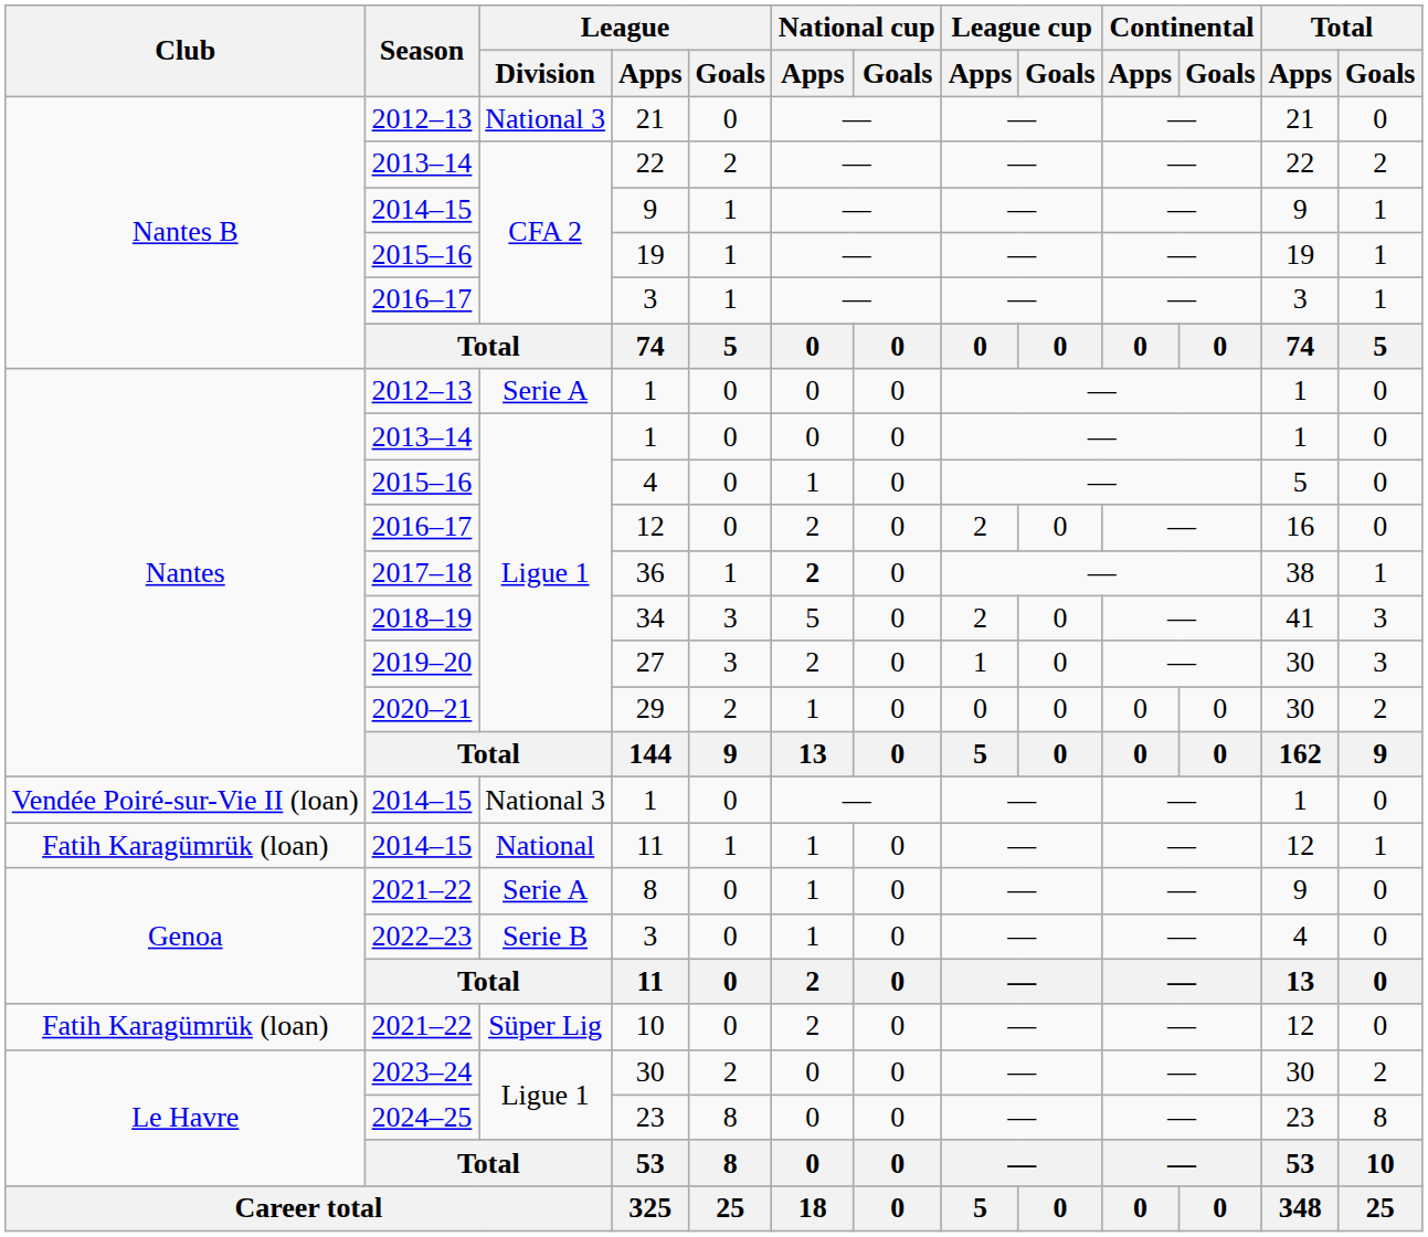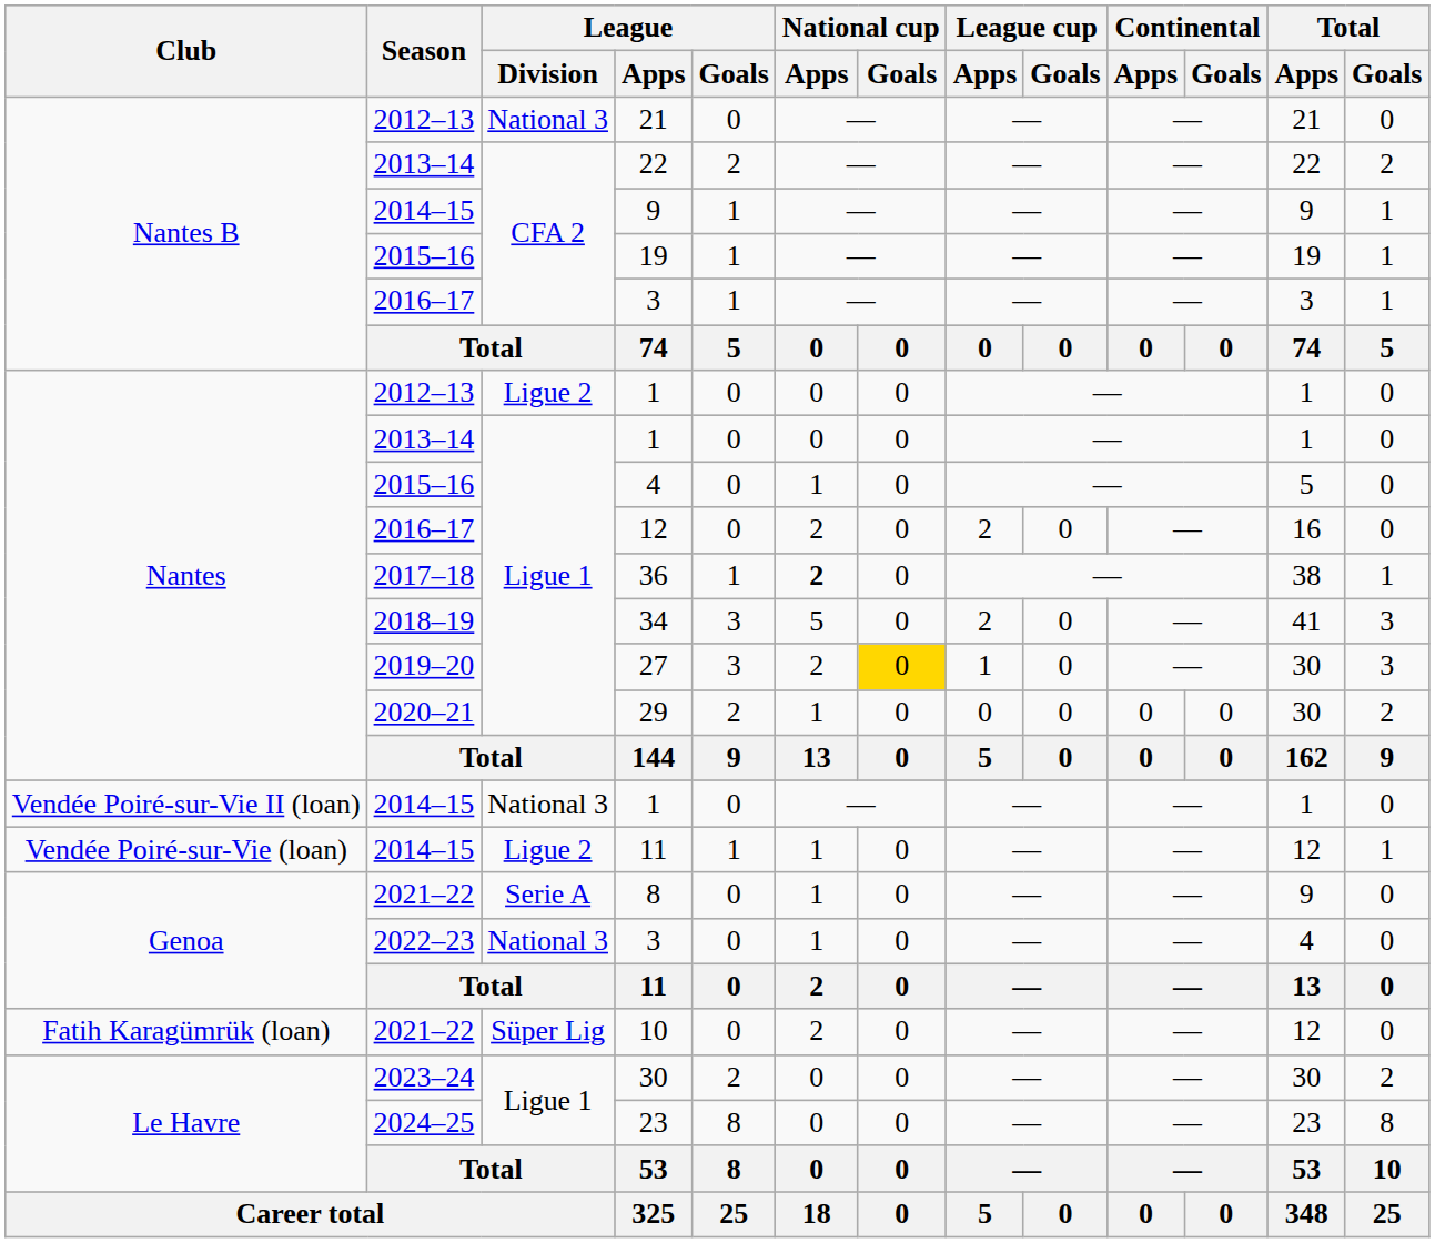 <table class="wikitable" style="text-align:center">
 <tr>
 <th rowspan="2">Club</th>
 <th rowspan="2">Season</th>
 <th colspan="3">League</th>
 <th colspan="2">National cup</th>
 <th colspan="2">League cup</th>
 <th colspan="2">Continental</th>
 <th colspan="2">Total</th>
 </tr>
 <tr>
 <th>Division</th>
 <th>Apps</th>
 <th>Goals</th>
 <th>Apps</th>
 <th>Goals</th>
 <th>Apps</th>
 <th>Goals</th>
 <th>Apps</th>
 <th>Goals</th>
 <th>Apps</th>
 <th>Goals</th>
 </tr>
 <tr>
 <td rowspan="6"><a href='#'>Nantes B</a></td>
 <td><a href='#'>2012–13</a></td>
 <td><a href='#'>National 3</a></td>
 <td>21</td>
 <td>0</td>
 <td colspan="2">—</td>
 <td colspan="2">—</td>
 <td colspan="2">—</td>
 <td>21</td>
 <td>0</td>
 </tr>
 <tr>
 <td><a href='#'>2013–14</a></td>
 <td rowspan="4"><a href='#'>CFA 2</a></td>
 <td>22</td>
 <td>2</td>
 <td colspan="2">—</td>
 <td colspan="2">—</td>
 <td colspan="2">—</td>
 <td>22</td>
 <td>2</td>
 </tr>
 <tr>
 <td><a href='#'>2014–15</a></td>
 <td>9</td>
 <td>1</td>
 <td colspan="2">—</td>
 <td colspan="2">—</td>
 <td colspan="2">—</td>
 <td>9</td>
 <td>1</td>
 </tr>
 <tr>
 <td><a href='#'>2015–16</a></td>
 <td>19</td>
 <td>1</td>
 <td colspan="2">—</td>
 <td colspan="2">—</td>
 <td colspan="2">—</td>
 <td>19</td>
 <td>1</td>
 </tr>
 <tr>
 <td><a href='#'>2016–17</a></td>
 <td>3</td>
 <td>1</td>
 <td colspan="2">—</td>
 <td colspan="2">—</td>
 <td colspan="2">—</td>
 <td>3</td>
 <td>1</td>
 </tr>
 <tr>
 <th colspan="2">Total</th>
 <th>74</th>
 <th>5</th>
 <th>0</th>
 <th>0</th>
 <th>0</th>
 <th>0</th>
 <th>0</th>
 <th>0</th>
 <th>74</th>
 <th>5</th>
 </tr>
 <tr>
 <td rowspan="9"><a href='#'>Nantes</a></td>
 <td><a href='#'>2012–13</a></td>
-<td><a href='#'>Serie A</a></td>
+<td><a href='#'>Ligue 2</a></td>
 <td>1</td>
 <td>0</td>
 <td>0</td>
 <td>0</td>
 <td colspan="4">—</td>
 <td>1</td>
 <td>0</td>
 </tr>
 <tr>
 <td><a href='#'>2013–14</a></td>
 <td rowspan="7"><a href='#'>Ligue 1</a></td>
 <td>1</td>
 <td>0</td>
 <td>0</td>
 <td>0</td>
 <td colspan="4">—</td>
 <td>1</td>
 <td>0</td>
 </tr>
 <tr>
 <td><a href='#'>2015–16</a></td>
 <td>4</td>
 <td>0</td>
 <td>1</td>
 <td>0</td>
 <td colspan="4">—</td>
 <td>5</td>
 <td>0</td>
 </tr>
 <tr>
 <td><a href='#'>2016–17</a></td>
 <td>12</td>
 <td>0</td>
 <td>2</td>
 <td>0</td>
 <td>2</td>
 <td>0</td>
 <td colspan="2">—</td>
 <td>16</td>
 <td>0</td>
 </tr>
 <tr>
 <td><a href='#'>2017–18</a></td>
 <td>36</td>
 <td>1</td>
 <td><strong>2</strong></td>
 <td>0</td>
 <td colspan="4">—</td>
 <td>38</td>
 <td>1</td>
 </tr>
 <tr>
 <td><a href='#'>2018–19</a></td>
 <td>34</td>
 <td>3</td>
 <td>5</td>
 <td>0</td>
 <td>2</td>
 <td>0</td>
 <td colspan="2">—</td>
 <td>41</td>
 <td>3</td>
 </tr>
 <tr>
 <td><a href='#'>2019–20</a></td>
 <td>27</td>
 <td>3</td>
 <td>2</td>
-<td>0</td>
+<td style="background: gold;">0</td>
 <td>1</td>
 <td>0</td>
 <td colspan="2">—</td>
 <td>30</td>
 <td>3</td>
 </tr>
 <tr>
 <td><a href='#'>2020–21</a></td>
 <td>29</td>
 <td>2</td>
 <td>1</td>
 <td>0</td>
 <td>0</td>
 <td>0</td>
 <td>0</td>
 <td>0</td>
 <td>30</td>
 <td>2</td>
 </tr>
 <tr>
 <th colspan="2">Total</th>
 <th>144</th>
 <th>9</th>
 <th>13</th>
 <th>0</th>
 <th>5</th>
 <th>0</th>
 <th>0</th>
 <th>0</th>
 <th>162</th>
 <th>9</th>
 </tr>
 <tr>
 <td><a href='#'>Vendée Poiré-sur-Vie II</a> (loan)</td>
 <td><a href='#'>2014–15</a></td>
 <td>National 3</td>
 <td>1</td>
 <td>0</td>
 <td colspan="2">—</td>
 <td colspan="2">—</td>
 <td colspan="2">—</td>
 <td>1</td>
 <td>0</td>
 </tr>
 <tr>
-<td><a href='#'>Fatih Karagümrük</a> (loan)</td>
+<td><a href='#'>Vendée Poiré-sur-Vie</a> (loan)</td>
 <td><a href='#'>2014–15</a></td>
-<td><a href='#'>National</a></td>
+<td><a href='#'>Ligue 2</a></td>
 <td>11</td>
 <td>1</td>
 <td>1</td>
 <td>0</td>
 <td colspan="2">—</td>
 <td colspan="2">—</td>
 <td>12</td>
 <td>1</td>
 </tr>
 <tr>
 <td rowspan="3"><a href='#'>Genoa</a></td>
 <td><a href='#'>2021–22</a></td>
 <td><a href='#'>Serie A</a></td>
 <td>8</td>
 <td>0</td>
 <td>1</td>
 <td>0</td>
 <td colspan="2">—</td>
 <td colspan="2">—</td>
 <td>9</td>
 <td>0</td>
 </tr>
 <tr>
 <td><a href='#'>2022–23</a></td>
-<td><a href='#'>Serie B</a></td>
+<td><a href='#'>National 3</a></td>
 <td>3</td>
 <td>0</td>
 <td>1</td>
 <td>0</td>
 <td colspan="2">—</td>
 <td colspan="2">—</td>
 <td>4</td>
 <td>0</td>
 </tr>
 <tr>
 <th colspan="2">Total</th>
 <th>11</th>
 <th>0</th>
 <th>2</th>
 <th>0</th>
 <th colspan="2">—</th>
 <th colspan="2">—</th>
 <th>13</th>
 <th>0</th>
 </tr>
 <tr>
 <td><a href='#'>Fatih Karagümrük</a> (loan)</td>
 <td><a href='#'>2021–22</a></td>
 <td><a href='#'>Süper Lig</a></td>
 <td>10</td>
 <td>0</td>
 <td>2</td>
 <td>0</td>
 <td colspan="2">—</td>
 <td colspan="2">—</td>
 <td>12</td>
 <td>0</td>
 </tr>
 <tr>
 <td rowspan="3"><a href='#'>Le Havre</a></td>
 <td><a href='#'>2023–24</a></td>
 <td rowspan="2">Ligue 1</td>
 <td>30</td>
 <td>2</td>
 <td>0</td>
 <td>0</td>
 <td colspan="2">—</td>
 <td colspan="2">—</td>
 <td>30</td>
 <td>2</td>
 </tr>
 <tr>
 <td><a href='#'>2024–25</a></td>
 <td>23</td>
 <td>8</td>
 <td>0</td>
 <td>0</td>
 <td colspan="2">—</td>
 <td colspan="2">—</td>
 <td>23</td>
 <td>8</td>
 </tr>
 <tr>
 <th colspan="2">Total</th>
 <th>53</th>
 <th>8</th>
 <th>0</th>
 <th>0</th>
 <th colspan="2">—</th>
 <th colspan="2">—</th>
 <th>53</th>
 <th>10</th>
 </tr>
 <tr>
 <th colspan="3">Career total</th>
 <th>325</th>
 <th>25</th>
 <th>18</th>
 <th>0</th>
 <th>5</th>
 <th>0</th>
 <th>0</th>
 <th>0</th>
 <th>348</th>
 <th>25</th>
 </tr>
 </table>
